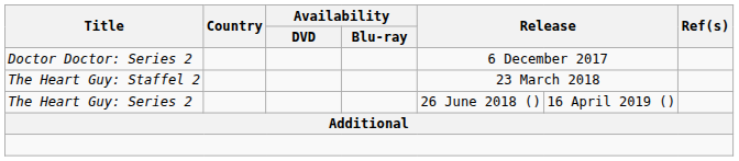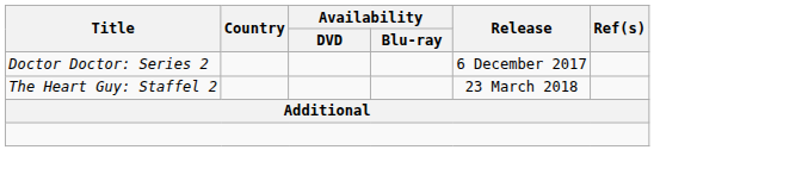 <table class="wikitable">
 <tr>
 <th rowspan="2">Title</th>
 <th rowspan="2">Country</th>
 <th colspan="2">Availability</th>
 <th colspan="2" rowspan="2">Release</th>
 <th rowspan="2">Ref(s)</th>
 </tr>
 <tr>
 <th width="68">DVD</th>
 <th width="68">Blu-ray</th>
 </tr>
 <tr>
 <td><em>Doctor Doctor: Series 2</em></td>
 <td></td>
 <td></td>
 <td></td>
 <td align="center" colspan="2">6 December 2017</td>
 <td align="center"></td>
 </tr>
 <tr>
 <td><em>The Heart Guy: Staffel 2</em></td>
 <td></td>
 <td></td>
 <td></td>
 <td align="center" colspan="2">23 March 2018</td>
 <td align="center"></td>
 </tr>
 <tr>
-<td><em>The Heart Guy: Series 2</em></td>
-<td></td>
-<td></td>
-<td></td>
-<td align="center">26 June 2018 (<strong></strong>)</td>
-<td align="center">16 April 2019 (<strong></strong>)</td>
-<td align="center"></td>
-</tr>
-<tr>
 <th colspan="7">Additional</th>
 </tr>
 <tr>
 <td colspan="7"><br></td>
 </tr>
 </table>
